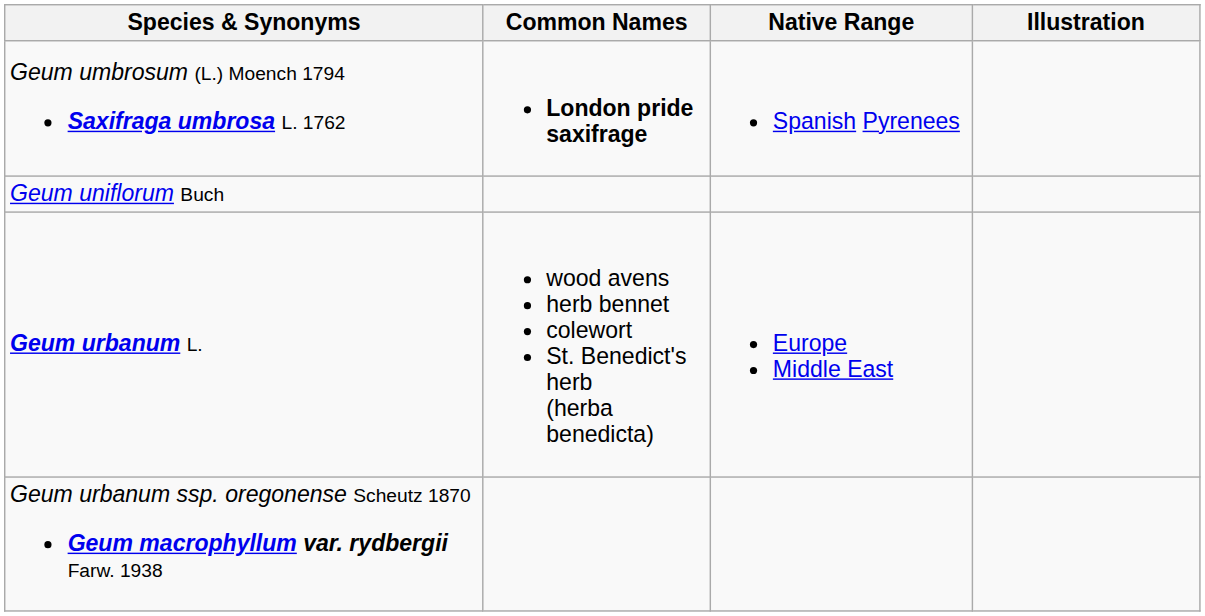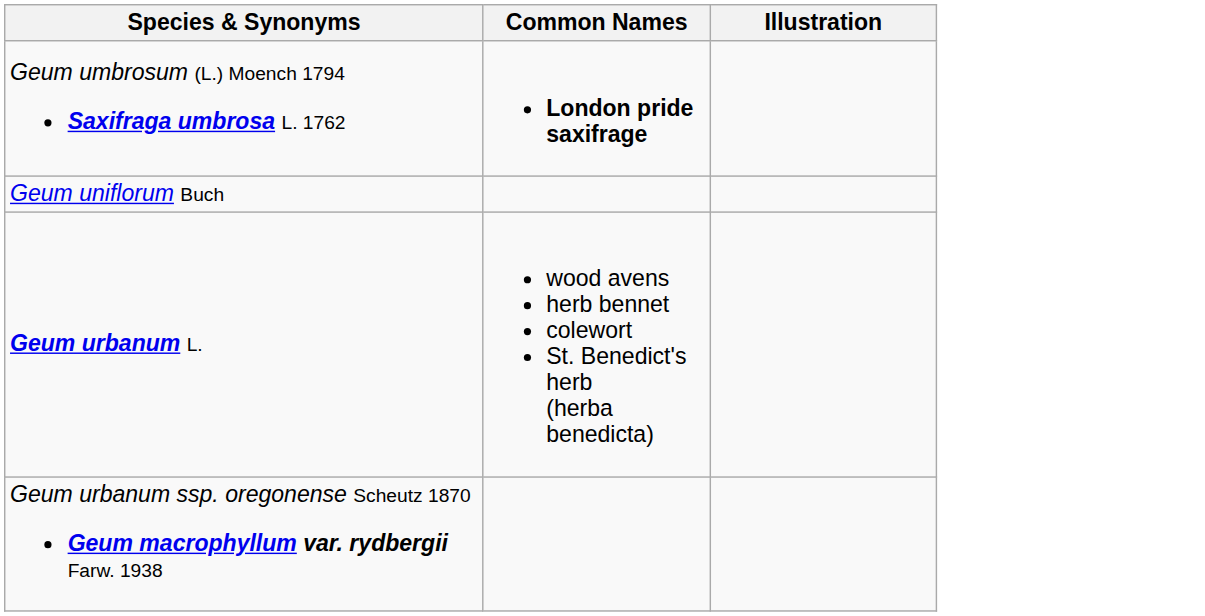 <table class="wikitable">
 <tr>
 <th width=325>Species & Synonyms</th>
 <th width=150>Common Names</th>
-<th width=175>Native Range</th>
 <th width=150>Illustration</th>
 </tr>
 <tr>
 <td><em>Geum umbrosum</em> <small>(L.) Moench 1794</small><br><ul><li><strong><em><a href='#'>Saxifraga umbrosa</a></em></strong> <small>L. 1762</small></li></ul></td>
 <td><strong><br><ul><li>London pride saxifrage</li></ul></strong></td>
-<td><br><ul><li><a href='#'>Spanish</a> <a href='#'>Pyrenees</a></li></ul></td>
 <td></td>
 </tr>
 <tr>
 <td><em><a href='#'>Geum uniflorum</a></em> <small>Buch</small></td>
 <td></td>
 <td></td>
-<td></td>
 </tr>
 <tr>
 <td><strong><em><a href='#'>Geum urbanum</a></em></strong> <small>L.</small></td>
 <td><br><ul><li>wood avens</li><li>herb bennet</li><li>colewort</li><li>St. Benedict's herb<br>(herba benedicta)</li></ul></td>
-<td><br><ul><li><a href='#'>Europe</a></li><li><a href='#'>Middle East</a></li></ul></td>
 <td></td>
 </tr>
 <tr>
 <td><em>Geum urbanum ssp. oregonense</em> <small>Scheutz 1870</small><br><ul><li><strong><em><a href='#'>Geum macrophyllum</a><em> var. </em>rydbergii</em></strong> <small>Farw. 1938</small></li></ul></td>
 <td></td>
 <td></td>
-<td></td>
 </tr>
 </table>
